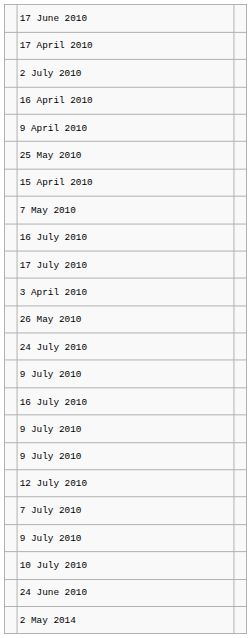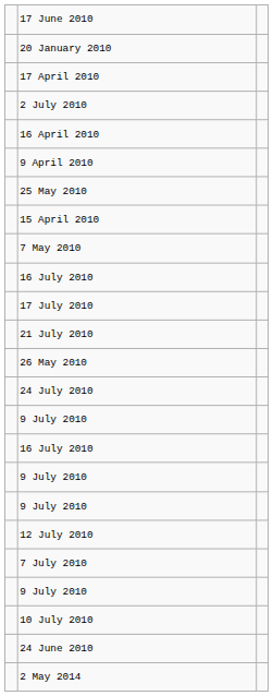 <table class="wikitable" style="font-size: 80%; float: left; width: 26em; margin-right: 1em; height: 700px">
 <tr>
 <td></td>
 <td>17 June 2010</td>
+<td></td>
+</tr>
+<tr>
+<td></td>
+<td>20 January 2010</td>
 <td></td>
 </tr>
 <tr>
 <td></td>
 <td>17 April 2010</td>
 <td></td>
 </tr>
 <tr>
 <td></td>
 <td>2 July 2010</td>
 <td></td>
 </tr>
 <tr>
 <td></td>
 <td>16 April 2010</td>
 <td></td>
 </tr>
 <tr>
 <td></td>
 <td>9 April 2010</td>
 <td></td>
 </tr>
 <tr>
 <td></td>
 <td>25 May 2010</td>
 <td></td>
 </tr>
 <tr>
 <td></td>
 <td>15 April 2010</td>
 <td></td>
 </tr>
 <tr>
 <td></td>
 <td>7 May 2010</td>
 <td></td>
 </tr>
 <tr>
 <td></td>
 <td>16 July 2010</td>
 <td></td>
 </tr>
 <tr>
 <td></td>
 <td>17 July 2010</td>
 <td></td>
 </tr>
 <tr>
 <td></td>
-<td>3 April 2010</td>
+<td>21 July 2010</td>
 <td></td>
 </tr>
 <tr>
 <td></td>
 <td>26 May 2010</td>
 <td></td>
 </tr>
 <tr>
 <td></td>
 <td>24 July 2010</td>
 <td></td>
 </tr>
 <tr>
 <td></td>
 <td>9 July 2010</td>
 <td></td>
 </tr>
 <tr>
 <td></td>
 <td>16 July 2010</td>
 <td></td>
 </tr>
 <tr>
 <td></td>
 <td>9 July 2010</td>
 <td></td>
 </tr>
 <tr>
 <td></td>
 <td>9 July 2010</td>
 <td></td>
 </tr>
 <tr>
 <td></td>
 <td>12 July 2010</td>
 <td></td>
 </tr>
 <tr>
 <td></td>
 <td>7 July 2010</td>
 <td></td>
 </tr>
 <tr>
 <td></td>
 <td>9 July 2010</td>
 <td></td>
 </tr>
 <tr>
 <td></td>
 <td>10 July 2010</td>
 <td></td>
 </tr>
 <tr>
 <td></td>
 <td>24 June 2010</td>
 <td></td>
 </tr>
 <tr>
 <td></td>
 <td>2 May 2014</td>
 <td></td>
 </tr>
 </table>
